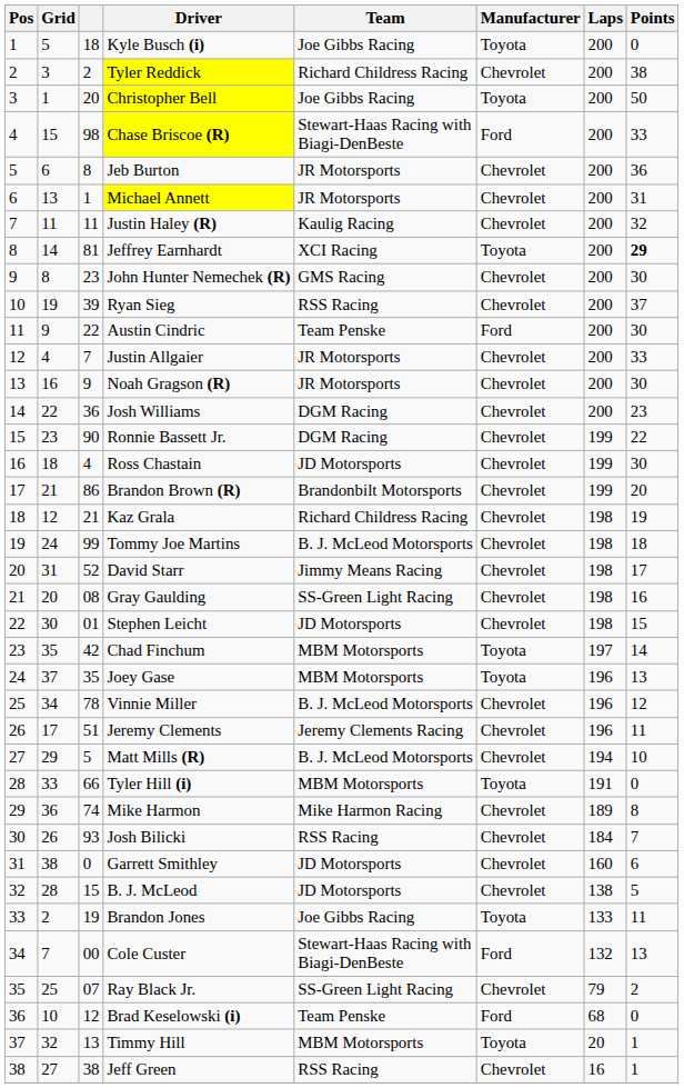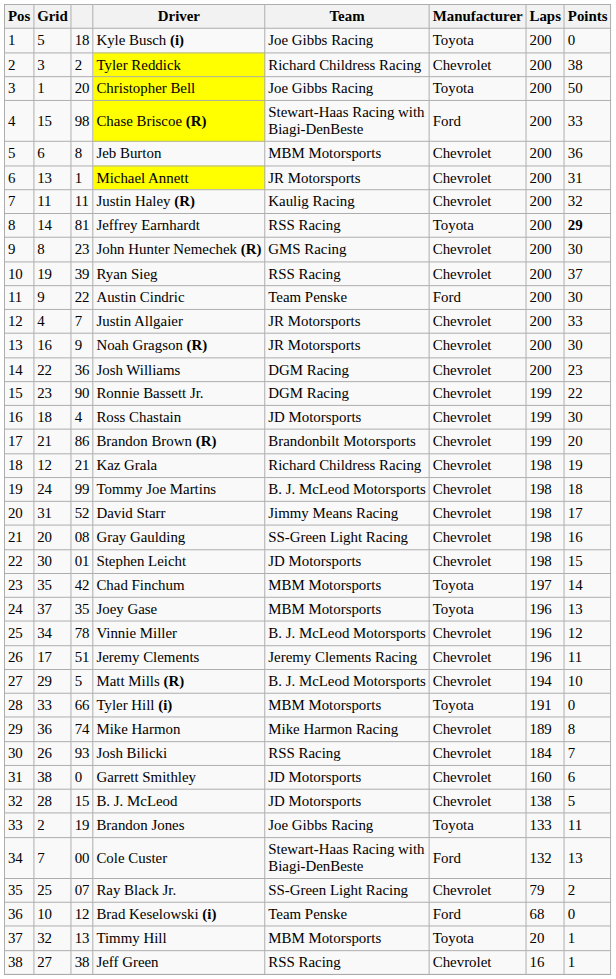 <table class="wikitable" style="font-size:98%">
 <tr>
 <th>Pos</th>
 <th>Grid</th>
 <th></th>
 <th>Driver</th>
 <th>Team</th>
 <th>Manufacturer</th>
 <th>Laps</th>
 <th>Points</th>
 </tr>
 <tr>
 <td>1</td>
 <td>5</td>
 <td>18</td>
 <td>Kyle Busch <strong>(i)</strong></td>
 <td>Joe Gibbs Racing</td>
 <td>Toyota</td>
 <td>200</td>
 <td>0</td>
 </tr>
 <tr>
 <td>2</td>
 <td>3</td>
 <td>2</td>
 <td style="text-align:left;background:#FFFF00">Tyler Reddick</td>
 <td>Richard Childress Racing</td>
 <td>Chevrolet</td>
 <td>200</td>
 <td>38</td>
 </tr>
 <tr>
 <td>3</td>
 <td>1</td>
 <td>20</td>
 <td style="text-align:left;background:#FFFF00">Christopher Bell</td>
 <td>Joe Gibbs Racing</td>
 <td>Toyota</td>
 <td>200</td>
 <td>50</td>
 </tr>
 <tr>
 <td>4</td>
 <td>15</td>
 <td>98</td>
 <td style="text-align:left;background:#FFFF00">Chase Briscoe <strong>(R)</strong></td>
 <td>Stewart-Haas Racing with<br>Biagi-DenBeste</td>
 <td>Ford</td>
 <td>200</td>
 <td>33</td>
 </tr>
 <tr>
 <td>5</td>
 <td>6</td>
 <td>8</td>
 <td>Jeb Burton</td>
-<td>JR Motorsports</td>
+<td>MBM Motorsports</td>
 <td>Chevrolet</td>
 <td>200</td>
 <td>36</td>
 </tr>
 <tr>
 <td>6</td>
 <td>13</td>
 <td>1</td>
 <td style="text-align:left;background:#FFFF00">Michael Annett</td>
 <td>JR Motorsports</td>
 <td>Chevrolet</td>
 <td>200</td>
 <td>31</td>
 </tr>
 <tr>
 <td>7</td>
 <td>11</td>
 <td>11</td>
 <td>Justin Haley <strong>(R)</strong></td>
 <td>Kaulig Racing</td>
 <td>Chevrolet</td>
 <td>200</td>
 <td>32</td>
 </tr>
 <tr>
 <td>8</td>
 <td>14</td>
 <td>81</td>
 <td>Jeffrey Earnhardt</td>
-<td>XCI Racing</td>
+<td>RSS Racing</td>
 <td>Toyota</td>
 <td>200</td>
 <td><strong>29</strong></td>
 </tr>
 <tr>
 <td>9</td>
 <td>8</td>
 <td>23</td>
 <td>John Hunter Nemechek <strong>(R)</strong></td>
 <td>GMS Racing</td>
 <td>Chevrolet</td>
 <td>200</td>
 <td>30</td>
 </tr>
 <tr>
 <td>10</td>
 <td>19</td>
 <td>39</td>
 <td>Ryan Sieg</td>
 <td>RSS Racing</td>
 <td>Chevrolet</td>
 <td>200</td>
 <td>37</td>
 </tr>
 <tr>
 <td>11</td>
 <td>9</td>
 <td>22</td>
 <td>Austin Cindric</td>
 <td>Team Penske</td>
 <td>Ford</td>
 <td>200</td>
 <td>30</td>
 </tr>
 <tr>
 <td>12</td>
 <td>4</td>
 <td>7</td>
 <td>Justin Allgaier</td>
 <td>JR Motorsports</td>
 <td>Chevrolet</td>
 <td>200</td>
 <td>33</td>
 </tr>
 <tr>
 <td>13</td>
 <td>16</td>
 <td>9</td>
 <td>Noah Gragson <strong>(R)</strong></td>
 <td>JR Motorsports</td>
 <td>Chevrolet</td>
 <td>200</td>
 <td>30</td>
 </tr>
 <tr>
 <td>14</td>
 <td>22</td>
 <td>36</td>
 <td>Josh Williams</td>
 <td>DGM Racing</td>
 <td>Chevrolet</td>
 <td>200</td>
 <td>23</td>
 </tr>
 <tr>
 <td>15</td>
 <td>23</td>
 <td>90</td>
 <td>Ronnie Bassett Jr.</td>
 <td>DGM Racing</td>
 <td>Chevrolet</td>
 <td>199</td>
 <td>22</td>
 </tr>
 <tr>
 <td>16</td>
 <td>18</td>
 <td>4</td>
 <td>Ross Chastain</td>
 <td>JD Motorsports</td>
 <td>Chevrolet</td>
 <td>199</td>
 <td>30</td>
 </tr>
 <tr>
 <td>17</td>
 <td>21</td>
 <td>86</td>
 <td>Brandon Brown <strong>(R)</strong></td>
 <td>Brandonbilt Motorsports</td>
 <td>Chevrolet</td>
 <td>199</td>
 <td>20</td>
 </tr>
 <tr>
 <td>18</td>
 <td>12</td>
 <td>21</td>
 <td>Kaz Grala</td>
 <td>Richard Childress Racing</td>
 <td>Chevrolet</td>
 <td>198</td>
 <td>19</td>
 </tr>
 <tr>
 <td>19</td>
 <td>24</td>
 <td>99</td>
 <td>Tommy Joe Martins</td>
 <td>B. J. McLeod Motorsports</td>
 <td>Chevrolet</td>
 <td>198</td>
 <td>18</td>
 </tr>
 <tr>
 <td>20</td>
 <td>31</td>
 <td>52</td>
 <td>David Starr</td>
 <td>Jimmy Means Racing</td>
 <td>Chevrolet</td>
 <td>198</td>
 <td>17</td>
 </tr>
 <tr>
 <td>21</td>
 <td>20</td>
 <td>08</td>
 <td>Gray Gaulding</td>
 <td>SS-Green Light Racing</td>
 <td>Chevrolet</td>
 <td>198</td>
 <td>16</td>
 </tr>
 <tr>
 <td>22</td>
 <td>30</td>
 <td>01</td>
 <td>Stephen Leicht</td>
 <td>JD Motorsports</td>
 <td>Chevrolet</td>
 <td>198</td>
 <td>15</td>
 </tr>
 <tr>
 <td>23</td>
 <td>35</td>
 <td>42</td>
 <td>Chad Finchum</td>
 <td>MBM Motorsports</td>
 <td>Toyota</td>
 <td>197</td>
 <td>14</td>
 </tr>
 <tr>
 <td>24</td>
 <td>37</td>
 <td>35</td>
 <td>Joey Gase</td>
 <td>MBM Motorsports</td>
 <td>Toyota</td>
 <td>196</td>
 <td>13</td>
 </tr>
 <tr>
 <td>25</td>
 <td>34</td>
 <td>78</td>
 <td>Vinnie Miller</td>
 <td>B. J. McLeod Motorsports</td>
 <td>Chevrolet</td>
 <td>196</td>
 <td>12</td>
 </tr>
 <tr>
 <td>26</td>
 <td>17</td>
 <td>51</td>
 <td>Jeremy Clements</td>
 <td>Jeremy Clements Racing</td>
 <td>Chevrolet</td>
 <td>196</td>
 <td>11</td>
 </tr>
 <tr>
 <td>27</td>
 <td>29</td>
 <td>5</td>
 <td>Matt Mills <strong>(R)</strong></td>
 <td>B. J. McLeod Motorsports</td>
 <td>Chevrolet</td>
 <td>194</td>
 <td>10</td>
 </tr>
 <tr>
 <td>28</td>
 <td>33</td>
 <td>66</td>
 <td>Tyler Hill <strong>(i)</strong></td>
 <td>MBM Motorsports</td>
 <td>Toyota</td>
 <td>191</td>
 <td>0</td>
 </tr>
 <tr>
 <td>29</td>
 <td>36</td>
 <td>74</td>
 <td>Mike Harmon</td>
 <td>Mike Harmon Racing</td>
 <td>Chevrolet</td>
 <td>189</td>
 <td>8</td>
 </tr>
 <tr>
 <td>30</td>
 <td>26</td>
 <td>93</td>
 <td>Josh Bilicki</td>
 <td>RSS Racing</td>
 <td>Chevrolet</td>
 <td>184</td>
 <td>7</td>
 </tr>
 <tr>
 <td>31</td>
 <td>38</td>
 <td>0</td>
 <td>Garrett Smithley</td>
 <td>JD Motorsports</td>
 <td>Chevrolet</td>
 <td>160</td>
 <td>6</td>
 </tr>
 <tr>
 <td>32</td>
 <td>28</td>
 <td>15</td>
 <td>B. J. McLeod</td>
 <td>JD Motorsports</td>
 <td>Chevrolet</td>
 <td>138</td>
 <td>5</td>
 </tr>
 <tr>
 <td>33</td>
 <td>2</td>
 <td>19</td>
 <td>Brandon Jones</td>
 <td>Joe Gibbs Racing</td>
 <td>Toyota</td>
 <td>133</td>
 <td>11</td>
 </tr>
 <tr>
 <td>34</td>
 <td>7</td>
 <td>00</td>
 <td>Cole Custer</td>
 <td>Stewart-Haas Racing with<br>Biagi-DenBeste</td>
 <td>Ford</td>
 <td>132</td>
 <td>13</td>
 </tr>
 <tr>
 <td>35</td>
 <td>25</td>
 <td>07</td>
 <td>Ray Black Jr.</td>
 <td>SS-Green Light Racing</td>
 <td>Chevrolet</td>
 <td>79</td>
 <td>2</td>
 </tr>
 <tr>
 <td>36</td>
 <td>10</td>
 <td>12</td>
 <td>Brad Keselowski <strong>(i)</strong></td>
 <td>Team Penske</td>
 <td>Ford</td>
 <td>68</td>
 <td>0</td>
 </tr>
 <tr>
 <td>37</td>
 <td>32</td>
 <td>13</td>
 <td>Timmy Hill</td>
 <td>MBM Motorsports</td>
 <td>Toyota</td>
 <td>20</td>
 <td>1</td>
 </tr>
 <tr>
 <td>38</td>
 <td>27</td>
 <td>38</td>
 <td>Jeff Green</td>
 <td>RSS Racing</td>
 <td>Chevrolet</td>
 <td>16</td>
 <td>1</td>
 </tr>
 <tr>
 </tr>
 </table>
